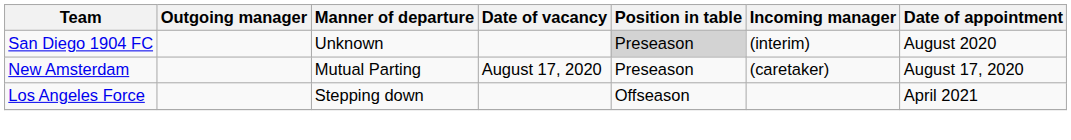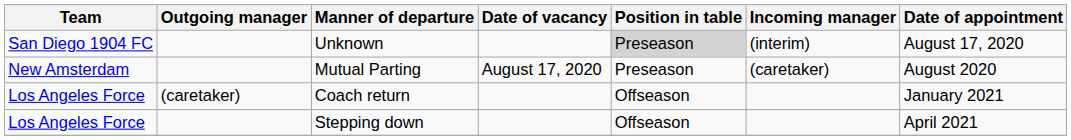 <table class="wikitable sortable">
 <tr>
 <th>Team</th>
 <th>Outgoing manager</th>
 <th>Manner of departure</th>
 <th>Date of vacancy</th>
 <th>Position in table</th>
 <th>Incoming manager</th>
 <th>Date of appointment</th>
 </tr>
 <tr>
 <td><a href='#'>San Diego 1904 FC</a></td>
 <td> </td>
 <td>Unknown</td>
 <td></td>
 <td style="background: lightgrey;">Preseason</td>
 <td>  (interim)</td>
-<td>August 2020</td>
+<td>August 17, 2020</td>
 </tr>
 <tr>
 <td><a href='#'>New Amsterdam</a></td>
 <td> </td>
 <td>Mutual Parting</td>
 <td>August 17, 2020</td>
 <td>Preseason</td>
 <td>  (caretaker)</td>
-<td>August 17, 2020</td>
+<td>August 2020</td>
+</tr>
+<tr>
+<td><a href='#'>Los Angeles Force</a></td>
+<td>  (caretaker)</td>
+<td>Coach return</td>
+<td></td>
+<td>Offseason</td>
+<td> </td>
+<td>January 2021</td>
 </tr>
 <tr>
 <td><a href='#'>Los Angeles Force</a></td>
 <td> </td>
 <td>Stepping down</td>
 <td></td>
 <td>Offseason</td>
 <td> </td>
 <td>April 2021</td>
 </tr>
 <tr>
 </tr>
 </table>
